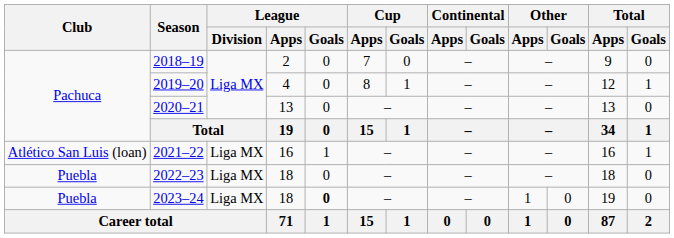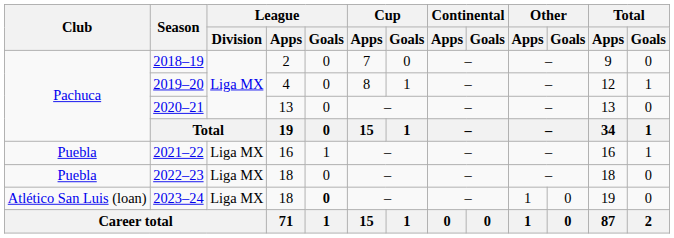 <table class="wikitable" style="text-align: center">
 <tr>
 <th rowspan="2">Club</th>
 <th rowspan="2">Season</th>
 <th colspan="3">League</th>
 <th colspan="2">Cup</th>
 <th colspan="2">Continental</th>
 <th colspan="2">Other</th>
 <th colspan="2">Total</th>
 </tr>
 <tr>
 <th>Division</th>
 <th>Apps</th>
 <th>Goals</th>
 <th>Apps</th>
 <th>Goals</th>
 <th>Apps</th>
 <th>Goals</th>
 <th>Apps</th>
 <th>Goals</th>
 <th>Apps</th>
 <th>Goals</th>
 </tr>
 <tr>
 <td rowspan="4"><a href='#'>Pachuca</a></td>
 <td><a href='#'>2018–19</a></td>
 <td rowspan="3"><a href='#'>Liga MX</a></td>
 <td>2</td>
 <td>0</td>
 <td>7</td>
 <td>0</td>
 <td colspan="2">–</td>
 <td colspan=2>–</td>
 <td>9</td>
 <td>0</td>
 </tr>
 <tr>
 <td><a href='#'>2019–20</a></td>
 <td>4</td>
 <td>0</td>
 <td>8</td>
 <td>1</td>
 <td colspan=2>–</td>
 <td colspan=2>–</td>
 <td>12</td>
 <td>1</td>
 </tr>
 <tr>
 <td><a href='#'>2020–21</a></td>
 <td>13</td>
 <td>0</td>
 <td colspan=2>–</td>
 <td colspan=2>–</td>
 <td colspan=2>–</td>
 <td>13</td>
 <td>0</td>
 </tr>
 <tr>
 <th colspan="2">Total</th>
 <th>19</th>
 <th>0</th>
 <th>15</th>
 <th>1</th>
 <th colspan=2>–</th>
 <th colspan=2>–</th>
 <th>34</th>
 <th>1</th>
 </tr>
 <tr>
-<td><a href='#'>Atlético San Luis</a> (loan)</td>
+<td><a href='#'>Puebla</a></td>
 <td><a href='#'>2021–22</a></td>
 <td>Liga MX</td>
 <td>16</td>
 <td>1</td>
 <td colspan="2">–</td>
 <td colspan="2">–</td>
 <td colspan=2>–</td>
 <td>16</td>
 <td>1</td>
 </tr>
 <tr>
 <td><a href='#'>Puebla</a></td>
 <td><a href='#'>2022–23</a></td>
 <td>Liga MX</td>
 <td>18</td>
 <td>0</td>
 <td colspan="2">–</td>
 <td colspan="2">–</td>
 <td colspan=2>–</td>
 <td>18</td>
 <td>0</td>
 </tr>
 <tr>
-<td><a href='#'>Puebla</a></td>
+<td><a href='#'>Atlético San Luis</a> (loan)</td>
 <td><a href='#'>2023–24</a></td>
 <td>Liga MX</td>
 <td>18</td>
 <td><strong>0</strong></td>
 <td colspan="2">–</td>
 <td colspan="2">–</td>
 <td>1</td>
 <td>0</td>
 <td>19</td>
 <td>0</td>
 </tr>
 <tr>
 <th colspan="3"><strong>Career total</strong></th>
 <th>71</th>
 <th>1</th>
 <th>15</th>
 <th>1</th>
 <th>0</th>
 <th>0</th>
 <th>1</th>
 <th>0</th>
 <th>87</th>
 <th>2</th>
 </tr>
 </table>
